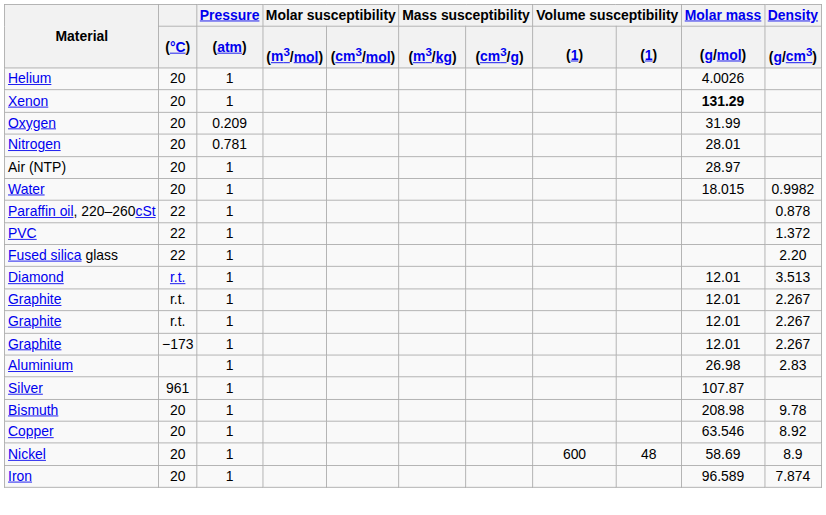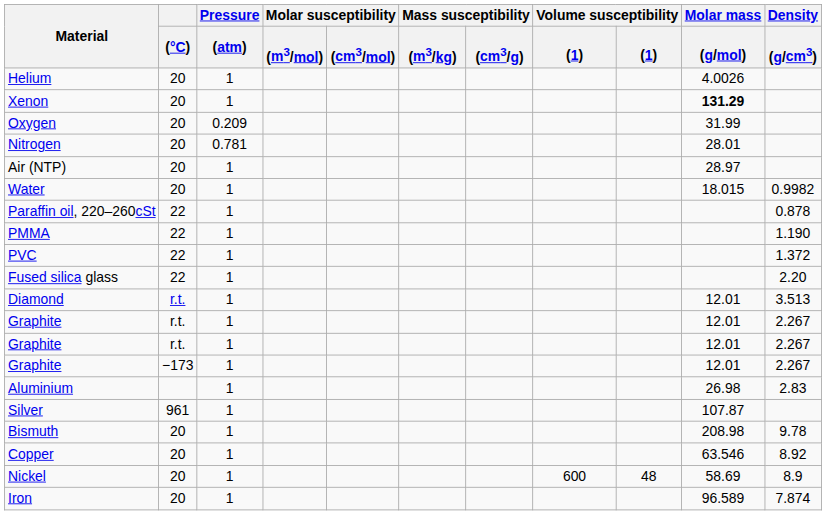 <table class="wikitable" align="center" style="margin:auto; text-align:center">
 <tr>
 <th rowspan="2">Material</th>
 <th><a href='#'></a></th>
 <th><a href='#'>Pressure</a></th>
 <th colspan="2">Molar susceptibility</th>
 <th colspan="2">Mass susceptibility</th>
 <th colspan="2">Volume susceptibility</th>
 <th><a href='#'>Molar&nbsp;mass</a></th>
 <th><a href='#'>Density</a></th>
 </tr>
 <tr>
 <th style="text-align:center;">(<a href='#'>°C</a>)</th>
 <th style="text-align:center;">(<a href='#'>atm</a>)</th>
 <th style="text-align:center;"><br>(<a href='#'>m<sup>3</sup></a>/<a href='#'>mol</a>)</th>
 <th style="text-align:center;"><br>(<a href='#'>cm<sup>3</sup></a>/<a href='#'>mol</a>)</th>
 <th style="text-align:center;"><br>(<a href='#'>m<sup>3</sup></a>/<a href='#'>kg</a>)</th>
 <th style="text-align:center;"><br>(<a href='#'>cm<sup>3</sup></a>/<a href='#'>g</a>)</th>
 <th style="text-align:center;"><br>(<a href='#'>1</a>)</th>
 <th style="text-align:center;"><br>(<a href='#'>1</a>)</th>
 <th style="text-align:center;"><br>(<a href='#'>g</a>/<a href='#'>mol</a>)</th>
 <th style="text-align:center;"><br>(<a href='#'>g</a>/<a href='#'>cm<sup>3</sup></a>)</th>
 </tr>
 <tr>
 <td align="left"><a href='#'>Helium</a></td>
 <td>20</td>
 <td>1</td>
 <td></td>
 <td></td>
 <td></td>
 <td></td>
 <td></td>
 <td></td>
 <td>4.0026</td>
 <td></td>
 </tr>
 <tr>
 <td align="left"><a href='#'>Xenon</a></td>
 <td>20</td>
 <td>1</td>
 <td></td>
 <td></td>
 <td></td>
 <td></td>
 <td></td>
 <td></td>
 <td><strong>131.29</strong></td>
 <td></td>
 </tr>
 <tr>
 <td align="left"><a href='#'>Oxygen</a></td>
 <td>20</td>
 <td>0.209</td>
 <td></td>
 <td></td>
 <td></td>
 <td></td>
 <td></td>
 <td></td>
 <td>31.99</td>
 <td></td>
 </tr>
 <tr>
 <td align="left"><a href='#'>Nitrogen</a></td>
 <td>20</td>
 <td>0.781</td>
 <td></td>
 <td></td>
 <td></td>
 <td></td>
 <td></td>
 <td></td>
 <td>28.01</td>
 <td></td>
 </tr>
 <tr>
 <td align="left">Air (NTP)</td>
 <td>20</td>
 <td>1</td>
 <td></td>
 <td></td>
 <td></td>
 <td></td>
 <td></td>
 <td></td>
 <td>28.97</td>
 <td></td>
 </tr>
 <tr>
 <td align="left"><a href='#'>Water</a></td>
 <td>20</td>
 <td>1</td>
 <td></td>
 <td></td>
 <td></td>
 <td></td>
 <td></td>
 <td></td>
 <td>18.015</td>
 <td>0.9982</td>
 </tr>
 <tr>
 <td align="left"><a href='#'>Paraffin oil</a>, 220–260<a href='#'>cSt</a></td>
 <td>22</td>
 <td>1</td>
 <td></td>
 <td></td>
 <td></td>
 <td></td>
 <td></td>
 <td></td>
 <td></td>
 <td>0.878</td>
+</tr>
+<tr>
+<td align="left"><a href='#'>PMMA</a></td>
+<td>22</td>
+<td>1</td>
+<td></td>
+<td></td>
+<td></td>
+<td></td>
+<td></td>
+<td></td>
+<td></td>
+<td>1.190</td>
 </tr>
 <tr>
 <td align="left"><a href='#'>PVC</a></td>
 <td>22</td>
 <td>1</td>
 <td></td>
 <td></td>
 <td></td>
 <td></td>
 <td></td>
 <td></td>
 <td></td>
 <td>1.372</td>
 </tr>
 <tr>
 <td align="left"><a href='#'>Fused silica</a> glass</td>
 <td>22</td>
 <td>1</td>
 <td></td>
 <td></td>
 <td></td>
 <td></td>
 <td></td>
 <td></td>
 <td></td>
 <td>2.20</td>
 </tr>
 <tr>
 <td align="left"><a href='#'>Diamond</a></td>
 <td><a href='#'>r.t.</a></td>
 <td>1</td>
 <td></td>
 <td></td>
 <td></td>
 <td></td>
 <td></td>
 <td></td>
 <td>12.01</td>
 <td>3.513</td>
 </tr>
 <tr>
 <td align="left"><a href='#'>Graphite</a> </td>
 <td>r.t.</td>
 <td>1</td>
 <td></td>
 <td></td>
 <td></td>
 <td></td>
 <td></td>
 <td></td>
 <td>12.01</td>
 <td>2.267</td>
 </tr>
 <tr>
 <td align="left"><a href='#'>Graphite</a> </td>
 <td>r.t.</td>
 <td>1</td>
 <td></td>
 <td></td>
 <td></td>
 <td></td>
 <td></td>
 <td></td>
 <td>12.01</td>
 <td>2.267</td>
 </tr>
 <tr>
 <td align="left"><a href='#'>Graphite</a> </td>
 <td>−173</td>
 <td>1</td>
 <td></td>
 <td></td>
 <td></td>
 <td></td>
 <td></td>
 <td></td>
 <td>12.01</td>
 <td>2.267</td>
 </tr>
 <tr>
 <td align="left"><a href='#'>Aluminium</a></td>
 <td></td>
 <td>1</td>
 <td></td>
 <td></td>
 <td></td>
 <td></td>
 <td></td>
 <td></td>
 <td>26.98</td>
 <td>2.83</td>
 </tr>
 <tr>
 <td align="left"><a href='#'>Silver</a></td>
 <td>961</td>
 <td>1</td>
 <td></td>
 <td></td>
 <td></td>
 <td></td>
 <td></td>
 <td></td>
 <td>107.87</td>
 <td></td>
 </tr>
 <tr>
 <td align="left"><a href='#'>Bismuth</a></td>
 <td>20</td>
 <td>1</td>
 <td></td>
 <td></td>
 <td></td>
 <td></td>
 <td></td>
 <td></td>
 <td>208.98</td>
 <td>9.78</td>
 </tr>
 <tr>
 <td align="left"><a href='#'>Copper</a></td>
 <td>20</td>
 <td>1</td>
 <td></td>
 <td></td>
 <td></td>
 <td></td>
 <td></td>
 <td></td>
 <td>63.546</td>
 <td>8.92</td>
 </tr>
 <tr>
 <td align="left"><a href='#'>Nickel</a></td>
 <td>20</td>
 <td>1</td>
 <td></td>
 <td></td>
 <td></td>
 <td></td>
 <td>600</td>
 <td>48</td>
 <td>58.69</td>
 <td>8.9</td>
 </tr>
 <tr>
 <td align="left"><a href='#'>Iron</a></td>
 <td>20</td>
 <td>1</td>
 <td></td>
 <td></td>
 <td></td>
 <td></td>
 <td></td>
 <td></td>
 <td>96.589</td>
 <td>7.874</td>
 </tr>
 </table>
